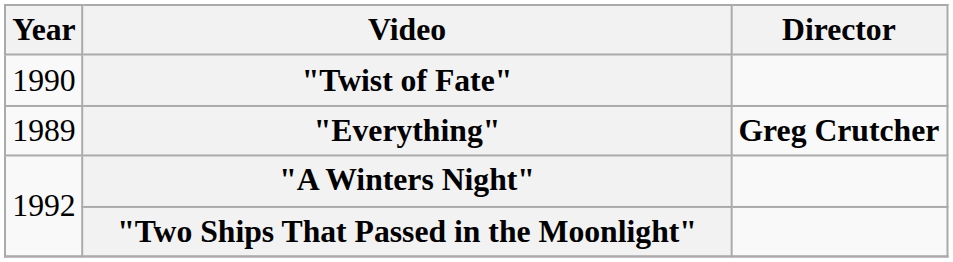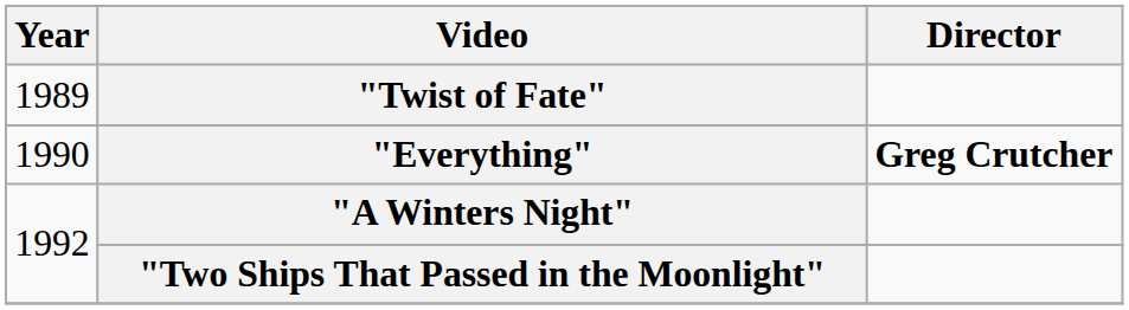 <table class="wikitable plainrowheaders">
 <tr>
 <th>Year</th>
 <th style="width:20em;">Video</th>
 <th>Director</th>
 </tr>
 <tr>
-<td>1990</td>
+<td>1989</td>
 <th scope="row">"Twist of Fate"</th>
 <td></td>
 </tr>
 <tr>
-<td>1989</td>
+<td>1990</td>
 <th scope="row">"Everything"</th>
 <td><strong>Greg Crutcher</strong></td>
 </tr>
 <tr>
 <td rowspan="2">1992</td>
 <th scope="row">"A Winters Night"</th>
 <td></td>
 </tr>
 <tr>
 <th scope="row">"Two Ships That Passed in the Moonlight"</th>
 <td></td>
 </tr>
 <tr>
 </tr>
 </table>
